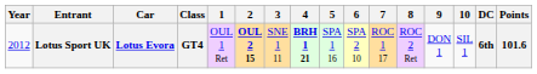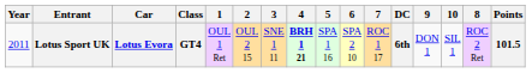 <table class="wikitable" style="text-align:center; font-size:85%">
 <tr>
 <th>Year</th>
 <th>Entrant</th>
 <th>Car</th>
 <th>Class</th>
 <th>1</th>
 <th>2</th>
 <th>3</th>
 <th>4</th>
 <th>5</th>
 <th>6</th>
 <th>7</th>
-<th>8</th>
+<th>DC</th>
 <th>9</th>
 <th>10</th>
-<th>DC</th>
+<th>8</th>
 <th>Points</th>
 </tr>
 <tr>
-<td><a href='#'>2012</a></td>
+<td><a href='#'>2011</a></td>
 <th>Lotus Sport UK</th>
 <th><a href='#'>Lotus Evora</a></th>
 <th>GT4</th>
 <td style="background:#EFCFFF;"><a href='#'>OUL<br>1</a><br><small>Ret</small></td>
-<td style="background:#FFDF9F;"><strong><a href='#'>OUL<br>2</a><br><small>15</small></strong></td>
+<td style="background:#FFDF9F;"><a href='#'>OUL<br>2</a><br><small>15</small></td>
 <td style="background:#FFDF9F;"><a href='#'>SNE<br>1</a><br><small>11</small></td>
 <td style="background:#DFFFDF;"><strong><a href='#'>BRH<br>1</a><br><small>21</small></strong></td>
 <td style="background:#DFFFDF;"><a href='#'>SPA<br>1</a><br><small>16</small></td>
 <td style="background:#FFFFBF;"><a href='#'>SPA<br>2</a><br><small>10</small></td>
 <td style="background:#FFDF9F;"><a href='#'>ROC<br>1</a><br><small>17</small></td>
-<td style="background:#EFCFFF;"><a href='#'>ROC<br>2</a><br><small>Ret</small></td>
+<th>6th</th>
 <td><a href='#'>DON<br>1</a></td>
 <td><a href='#'>SIL<br>1</a></td>
-<th>6th</th>
-<th>101.6</th>
+<td style="background:#EFCFFF;"><a href='#'>ROC<br>2</a><br><small>Ret</small></td>
+<th>101.5</th>
 </tr>
 </table>
